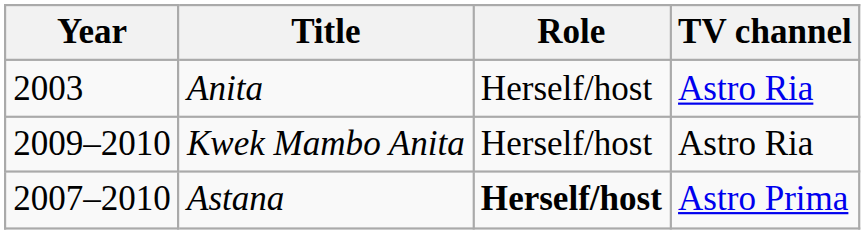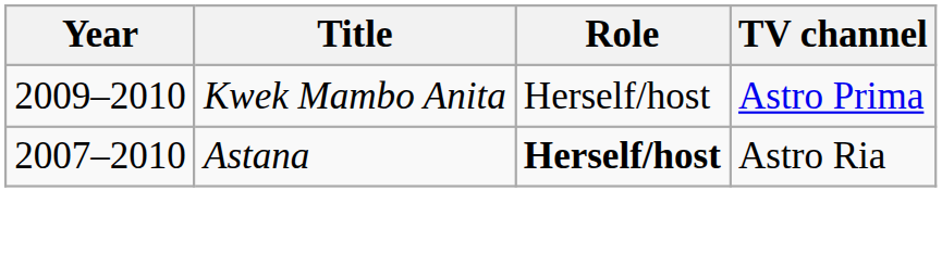 <table class="wikitable">
 <tr>
 <th>Year</th>
 <th>Title</th>
 <th>Role</th>
 <th>TV channel</th>
 </tr>
 <tr>
-<td>2003</td>
-<td><em>Anita</em></td>
-<td>Herself/host</td>
-<td><a href='#'>Astro Ria</a></td>
-</tr>
-<tr>
 <td>2009–2010</td>
 <td><em>Kwek Mambo Anita</em></td>
 <td>Herself/host</td>
-<td>Astro Ria</td>
+<td><a href='#'>Astro Prima</a></td>
 </tr>
 <tr>
 <td>2007–2010</td>
 <td><em>Astana</em></td>
 <td><strong>Herself/host</strong></td>
-<td><a href='#'>Astro Prima</a></td>
+<td>Astro Ria</td>
 </tr>
 </table>
